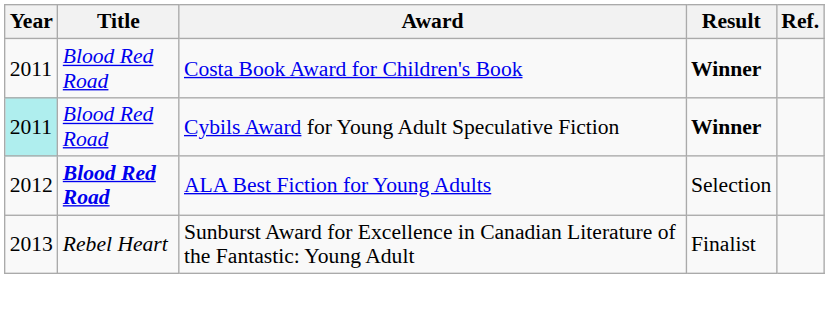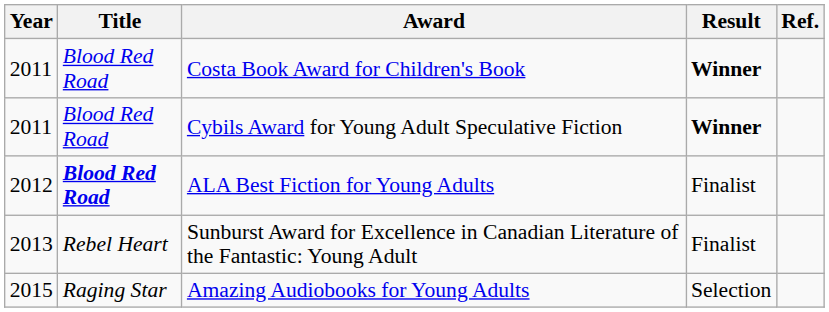 <table class="wikitable sortable mw-collapsible">
 <tr>
 <th>Year</th>
 <th>Title</th>
 <th>Award</th>
 <th>Result</th>
 <th>Ref.</th>
 </tr>
 <tr>
 <td>2011</td>
 <td><em><a href='#'>Blood Red Road</a></em></td>
 <td><a href='#'>Costa Book Award for Children's Book</a></td>
 <td><strong>Winner</strong></td>
 <td></td>
 </tr>
 <tr>
-<td style="background: paleturquoise;">2011</td>
+<td>2011</td>
 <td><em><a href='#'>Blood Red Road</a></em></td>
 <td><a href='#'>Cybils Award</a> for Young Adult Speculative Fiction</td>
 <td><strong>Winner</strong></td>
 <td></td>
 </tr>
 <tr>
 <td>2012</td>
 <td><strong><em><a href='#'>Blood Red Road</a></em></strong></td>
 <td><a href='#'>ALA Best Fiction for Young Adults</a></td>
-<td>Selection</td>
+<td>Finalist</td>
 <td></td>
 </tr>
 <tr>
 <td>2013</td>
 <td><em>Rebel Heart</em></td>
 <td>Sunburst Award for Excellence in Canadian Literature of the Fantastic: Young Adult</td>
 <td>Finalist</td>
 <td></td>
 </tr>
+<tr>
+<td>2015</td>
+<td><em>Raging Star</em></td>
+<td><a href='#'>Amazing Audiobooks for Young Adults</a></td>
+<td>Selection</td>
+<td></td>
+</tr>
 </table>
